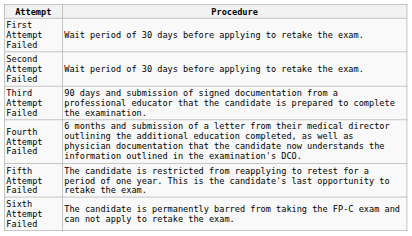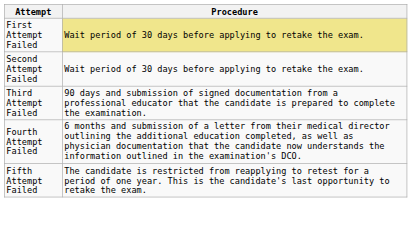 <table class="wikitable">
 <tr>
 <th>Attempt</th>
 <th>Procedure</th>
 </tr>
 <tr>
 <td>First Attempt Failed</td>
-<td>Wait period of 30 days before applying to retake the exam.</td>
+<td style="background: khaki;">Wait period of 30 days before applying to retake the exam.</td>
 </tr>
 <tr>
 <td>Second Attempt Failed</td>
 <td>Wait period of 30 days before applying to retake the exam.</td>
 </tr>
 <tr>
 <td>Third Attempt Failed</td>
 <td>90 days and submission of signed documentation from a professional educator that the candidate is prepared to complete the examination.</td>
 </tr>
 <tr>
 <td>Fourth Attempt Failed</td>
 <td>6 months and submission of a letter from their medical director outlining the additional education completed, as well as physician documentation that the candidate now understands the information outlined in the examination's DCO.</td>
 </tr>
 <tr>
 <td>Fifth Attempt Failed</td>
 <td>The candidate is restricted from reapplying to retest for a period of one year. This is the candidate's last opportunity to retake the exam.</td>
 </tr>
-<tr>
-<td>Sixth Attempt Failed</td>
-<td>The candidate is permanently barred from taking the FP-C exam and can not apply to retake the exam.</td>
-</tr>
 </table>
